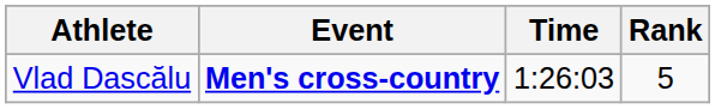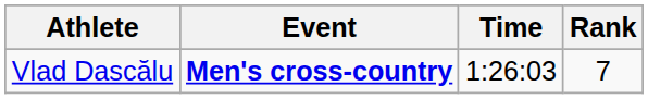 <table class=wikitable style=font-size:90%;>
 <tr>
 <th>Athlete</th>
 <th>Event</th>
 <th>Time</th>
 <th>Rank</th>
 </tr>
 <tr align=center>
 <td align=left><a href='#'>Vlad Dascălu</a></td>
 <td align=left><strong><a href='#'>Men's cross-country</a></strong></td>
 <td>1:26:03</td>
-<td>5</td>
+<td>7</td>
 </tr>
 </table>
